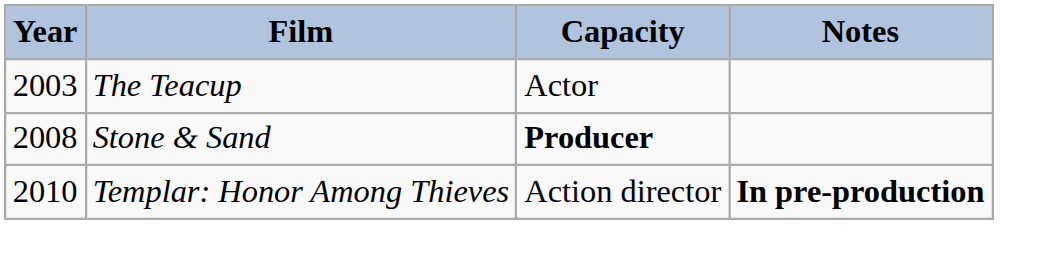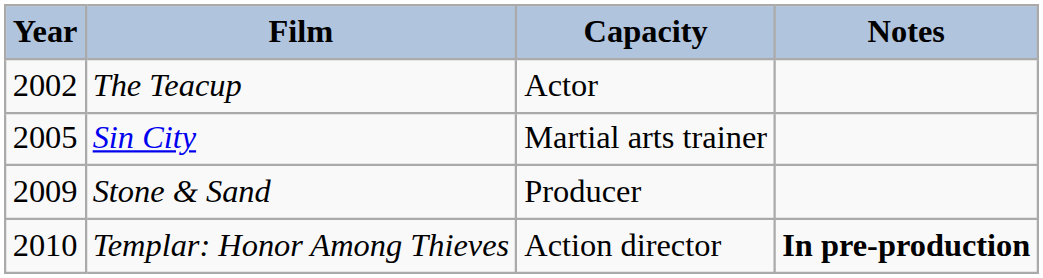 <table class="wikitable" style="font-size:90%;">
 <tr>
 <th style="background:#B0C4DE;">Year</th>
 <th style="background:#B0C4DE;">Film</th>
 <th style="background:#B0C4DE;">Capacity</th>
 <th style="background:#B0C4DE;">Notes</th>
 </tr>
 <tr>
-<td>2003</td>
+<td>2002</td>
 <td><em>The Teacup</em></td>
 <td>Actor</td>
 <td></td>
 </tr>
 <tr>
-<td>2008</td>
+<td>2005</td>
+<td><em><a href='#'>Sin City</a></em></td>
+<td>Martial arts trainer</td>
+<td></td>
+</tr>
+<tr>
+<td>2009</td>
 <td><em>Stone & Sand</em></td>
-<td><strong>Producer</strong></td>
+<td>Producer</td>
 <td></td>
 </tr>
 <tr>
 <td>2010</td>
 <td><em>Templar: Honor Among Thieves</em></td>
 <td>Action director</td>
 <td><strong>In pre-production</strong></td>
 </tr>
 </table>
